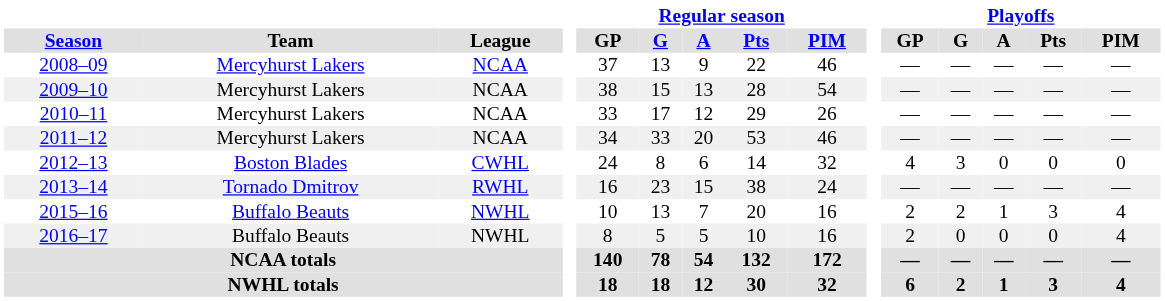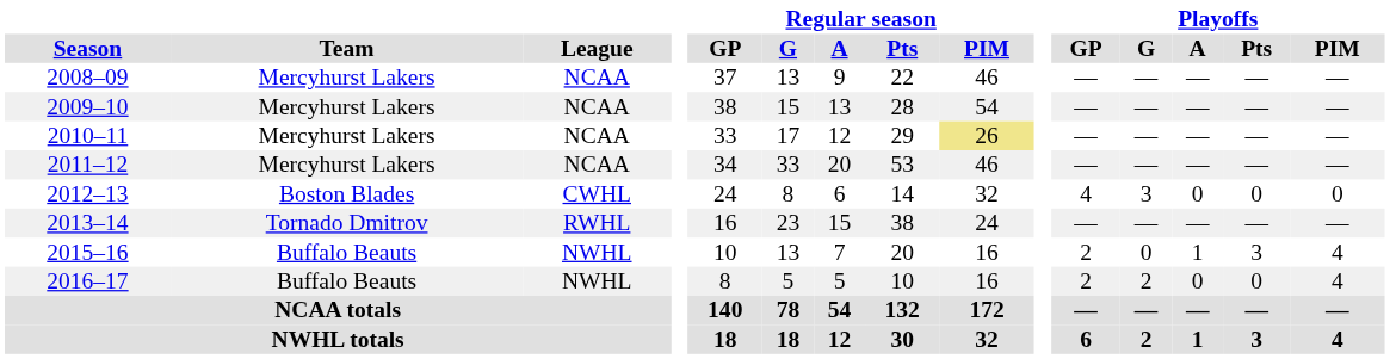 <table border="0" cellpadding="1" cellspacing="0" width="75%" style="text-align:center">
 <tr>
 <th colspan="3" bgcolor="#ffffff"> </th>
 <th rowspan="91" bgcolor="#ffffff"> </th>
 <th colspan="5"><a href='#'>Regular season</a></th>
 <th rowspan="91" bgcolor="#ffffff"> </th>
 <th colspan="5"><a href='#'>Playoffs</a></th>
 </tr>
 <tr bgcolor="#e0e0e0">
 <th><a href='#'>Season</a></th>
 <th>Team</th>
 <th>League</th>
 <th>GP</th>
 <th><a href='#'>G</a></th>
 <th><a href='#'>A</a></th>
 <th><a href='#'>Pts</a></th>
 <th><a href='#'>PIM</a></th>
 <th>GP</th>
 <th>G</th>
 <th>A</th>
 <th>Pts</th>
 <th>PIM</th>
 </tr>
 <tr>
 <td><a href='#'>2008–09</a></td>
 <td><a href='#'>Mercyhurst Lakers</a></td>
 <td><a href='#'>NCAA</a></td>
 <td>37</td>
 <td>13</td>
 <td>9</td>
 <td>22</td>
 <td>46</td>
 <td>—</td>
 <td>—</td>
 <td>—</td>
 <td>—</td>
 <td>—</td>
 </tr>
 <tr bgcolor="#f0f0f0">
 <td><a href='#'>2009–10</a></td>
 <td>Mercyhurst Lakers</td>
 <td>NCAA</td>
 <td>38</td>
 <td>15</td>
 <td>13</td>
 <td>28</td>
 <td>54</td>
 <td>—</td>
 <td>—</td>
 <td>—</td>
 <td>—</td>
 <td>—</td>
 </tr>
 <tr>
 <td><a href='#'>2010–11</a></td>
 <td>Mercyhurst Lakers</td>
 <td>NCAA</td>
 <td>33</td>
 <td>17</td>
 <td>12</td>
 <td>29</td>
-<td>26</td>
+<td style="background: khaki;">26</td>
 <td>—</td>
 <td>—</td>
 <td>—</td>
 <td>—</td>
 <td>—</td>
 </tr>
 <tr bgcolor="#f0f0f0">
 <td><a href='#'>2011–12</a></td>
 <td>Mercyhurst Lakers</td>
 <td>NCAA</td>
 <td>34</td>
 <td>33</td>
 <td>20</td>
 <td>53</td>
 <td>46</td>
 <td>—</td>
 <td>—</td>
 <td>—</td>
 <td>—</td>
 <td>—</td>
 </tr>
 <tr>
 <td><a href='#'>2012–13</a></td>
 <td><a href='#'>Boston Blades</a></td>
 <td><a href='#'>CWHL</a></td>
 <td>24</td>
 <td>8</td>
 <td>6</td>
 <td>14</td>
 <td>32</td>
 <td>4</td>
 <td>3</td>
 <td>0</td>
 <td>0</td>
 <td>0</td>
 </tr>
 <tr bgcolor="#f0f0f0">
 <td><a href='#'>2013–14</a></td>
 <td><a href='#'>Tornado Dmitrov</a></td>
 <td><a href='#'>RWHL</a></td>
 <td>16</td>
 <td>23</td>
 <td>15</td>
 <td>38</td>
 <td>24</td>
 <td>—</td>
 <td>—</td>
 <td>—</td>
 <td>—</td>
 <td>—</td>
 </tr>
 <tr>
 <td><a href='#'>2015–16</a></td>
 <td><a href='#'>Buffalo Beauts</a></td>
 <td><a href='#'>NWHL</a></td>
 <td>10</td>
 <td>13</td>
 <td>7</td>
 <td>20</td>
 <td>16</td>
 <td>2</td>
-<td>2</td>
+<td>0</td>
 <td>1</td>
 <td>3</td>
 <td>4</td>
 </tr>
 <tr bgcolor="#f0f0f0">
 <td><a href='#'>2016–17</a></td>
 <td>Buffalo Beauts</td>
 <td>NWHL</td>
 <td>8</td>
 <td>5</td>
 <td>5</td>
 <td>10</td>
 <td>16</td>
 <td>2</td>
-<td>0</td>
+<td>2</td>
 <td>0</td>
 <td>0</td>
 <td>4</td>
 </tr>
 <tr bgcolor="#e0e0e0">
 <th colspan="3">NCAA totals</th>
 <th>140</th>
 <th>78</th>
 <th>54</th>
 <th>132</th>
 <th>172</th>
 <td><strong>—</strong></td>
 <td><strong>—</strong></td>
 <td><strong>—</strong></td>
 <td><strong>—</strong></td>
 <td><strong>—</strong></td>
 </tr>
 <tr bgcolor="#e0e0e0">
 <th colspan="3">NWHL totals</th>
 <th>18</th>
 <th>18</th>
 <th>12</th>
 <th>30</th>
 <th>32</th>
 <td><strong>6</strong></td>
 <td><strong>2</strong></td>
 <td><strong>1</strong></td>
 <td><strong>3</strong></td>
 <td><strong>4</strong></td>
 </tr>
 </table>
